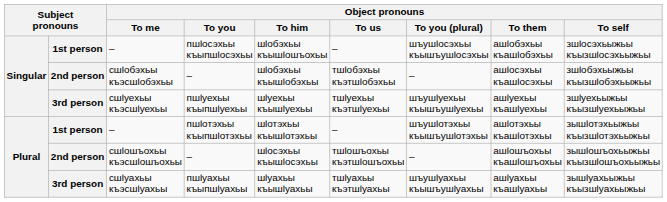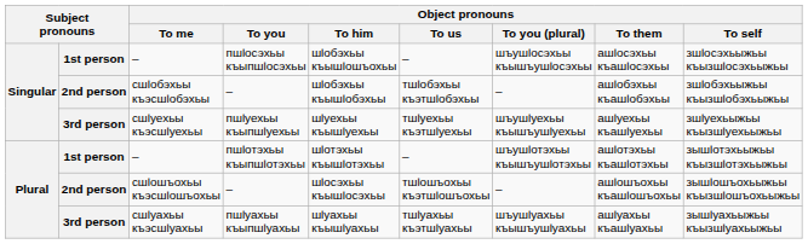 <table class="wikitable">
 <tr>
 <th rowspan=2 colspan=2>Subject<br>pronouns</th>
 <th colspan=7>Object pronouns</th>
 </tr>
 <tr>
 <th><span>To me</span></th>
 <th><span>To you</span></th>
 <th><span>To him</span></th>
 <th><span>To us</span></th>
 <th><span>To you (plural)</span></th>
 <th><span>To them</span></th>
 <th><span>To self</span></th>
 </tr>
 <tr>
 <th rowspan=3>Singular</th>
 <th><span>1st person</span></th>
 <td>–</td>
 <td><span>п</span>шӏо<span>сэ</span>хьы<br><span>къып</span>шӏо<span>сэ</span>хьы</td>
 <td>шӏо<span>бэ</span>хьы<br><span>къы</span>шӏо<span>шъо</span>хьы</td>
 <td>–</td>
 <td><span>шъу</span>шӏо<span>сэ</span>хьы<br><span>къышъу</span>шӏо<span>сэ</span>хьы</td>
-<td><span>а</span>шӏо<span>бэ</span>хьы<br><span>къа</span>шӏо<span>бэ</span>хьы</td>
+<td><span>а</span>шӏо<span>сэ</span>хьы<br><span>къа</span>шӏо<span>сэ</span>хьы</td>
 <td><span>з</span>шӏо<span>сэ</span>хьыжьы<br><span>къыз</span>шӏо<span>сэ</span>хьыжьы</td>
 </tr>
 <tr>
 <th><span>2nd person</span><br></th>
 <td><span>с</span>шӏо<span>бэ</span>хьы<br><span>къэс</span>шӏо<span>бэ</span>хьы</td>
 <td>–</td>
 <td>шӏо<span>бэ</span>хьы<br><span>къы</span>шӏо<span>бэ</span>хьы</td>
 <td><span>т</span>шӏо<span>бэ</span>хьы<br><span>къэт</span>шӏо<span>бэ</span>хьы</td>
 <td>–</td>
-<td><span>а</span>шӏо<span>сэ</span>хьы<br><span>къа</span>шӏо<span>сэ</span>хьы</td>
+<td><span>а</span>шӏо<span>бэ</span>хьы<br><span>къа</span>шӏо<span>бэ</span>хьы</td>
 <td><span>з</span>шӏо<span>бэ</span>хьыжьы<br><span>къыз</span>шӏо<span>бэ</span>хьыжьы</td>
 </tr>
 <tr>
 <th><span>3rd person</span></th>
 <td><span>с</span>шӏу<span>е</span>хьы<br><span>къэс</span>шӏу<span>е</span>хьы</td>
 <td><span>п</span>шӏу<span>е</span>хьы<br><span>къып</span>шӏу<span>е</span>хьы</td>
 <td>шӏу<span>е</span>хьы<br><span>къы</span>шӏу<span>е</span>хьы</td>
 <td><span>т</span>шӏу<span>е</span>хьы<br><span>къэт</span>шӏу<span>е</span>хьы</td>
 <td><span>шъу</span>шӏу<span>е</span>хьы<br><span>къышъу</span>шӏу<span>е</span>хьы</td>
 <td><span>а</span>шӏу<span>е</span>хьы<br><span>къа</span>шӏу<span>е</span>хьы</td>
 <td><span>з</span>шӏу<span>е</span>хьыжьы<br><span>къыз</span>шӏу<span>е</span>хьыжьы</td>
 </tr>
 <tr>
 <th rowspan=3>Plural</th>
 <th><span>1st person</span></th>
 <td>–</td>
 <td><span>п</span>шӏо<span>тэ</span>хьы<br><span>къып</span>шӏо<span>тэ</span>хьы</td>
 <td>шӏо<span>тэ</span>хьы<br><span>къы</span>шӏо<span>тэ</span>хьы</td>
 <td>–</td>
 <td><span>шъу</span>шӏо<span>тэ</span>хьы<br><span>къышъу</span>шӏо<span>тэ</span>хьы</td>
 <td><span>а</span>шӏо<span>тэ</span>хьы<br><span>къа</span>шӏо<span>тэ</span>хьы</td>
 <td><span>зы</span>шӏо<span>тэ</span>хьыжьы<br><span>къыз</span>шӏо<span>тэ</span>хьыжьы</td>
 </tr>
 <tr>
 <th><span>2nd person</span></th>
 <td><span>с</span>шӏо<span>шъо</span>хьы<br><span>къэс</span>шӏо<span>шъо</span>хьы</td>
 <td>–</td>
 <td>шӏо<span>сэ</span>хьы<br><span>къы</span>шӏо<span>сэ</span>хьы</td>
 <td><span>т</span>шӏо<span>шъо</span>хьы<br><span>къэт</span>шӏо<span>шъо</span>хьы</td>
 <td>–</td>
 <td><span>а</span>шӏо<span>шъо</span>хьы<br><span>къа</span>шӏо<span>шъо</span>хьы</td>
 <td><span>зы</span>шӏо<span>шъо</span>хьыжьы<br><span>къыз</span>шӏо<span>шъо</span>хьыжьы</td>
 </tr>
 <tr>
 <th><span>3rd person</span></th>
 <td><span>с</span>шӏу<span>а</span>хьы<br><span>къэс</span>шӏу<span>а</span>хьы</td>
 <td><span>п</span>шӏу<span>а</span>хьы<br><span>къып</span>шӏу<span>а</span>хьы</td>
 <td>шӏу<span>а</span>хьы<br><span>къы</span>шӏу<span>а</span>хьы</td>
 <td><span>т</span>шӏу<span>а</span>хьы<br><span>къэт</span>шӏу<span>а</span>хьы</td>
 <td><span>шъу</span>шӏу<span>а</span>хьы<br><span>къышъу</span>шӏу<span>а</span>хьы</td>
 <td><span>а</span>шӏу<span>а</span>хьы<br><span>къа</span>шӏу<span>а</span>хьы</td>
 <td><span>зы</span>шӏу<span>а</span>хьыжьы<br><span>къыз</span>шӏу<span>а</span>хьыжьы</td>
 </tr>
 </table>
